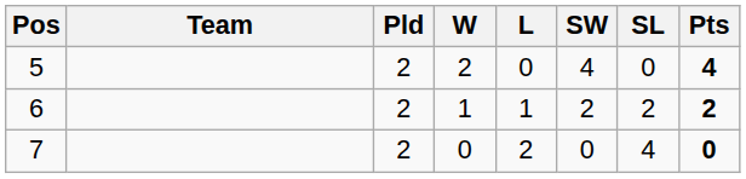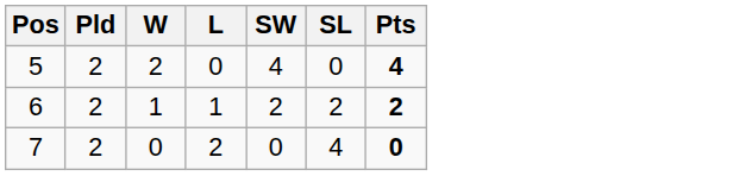 <table class="wikitable" style="text-align: center;">
 <tr>
 <th width="30">Pos</th>
-<th width="180">Team</th>
 <th width="30">Pld</th>
 <th width="30">W</th>
 <th width="30">L</th>
 <th width="30">SW</th>
 <th width="30">SL</th>
 <th width="30">Pts</th>
 </tr>
 <tr>
 <td>5</td>
-<td align="left"></td>
 <td>2</td>
 <td>2</td>
 <td>0</td>
 <td>4</td>
 <td>0</td>
 <td><strong>4</strong></td>
 </tr>
 <tr>
 <td>6</td>
-<td align="left"></td>
 <td>2</td>
 <td>1</td>
 <td>1</td>
 <td>2</td>
 <td>2</td>
 <td><strong>2</strong></td>
 </tr>
 <tr>
 <td>7</td>
-<td align="left"></td>
 <td>2</td>
 <td>0</td>
 <td>2</td>
 <td>0</td>
 <td>4</td>
 <td><strong>0</strong></td>
 </tr>
 </table>
